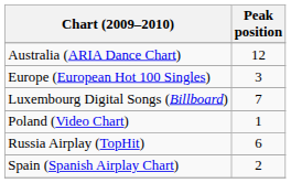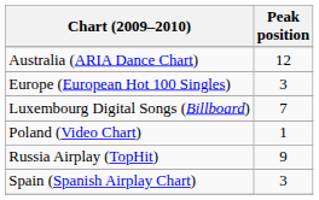 <table class="wikitable sortable">
 <tr>
 <th scope="col">Chart (2009–2010)</th>
 <th scope="col">Peak<br>position</th>
 </tr>
 <tr>
 </tr>
 <tr>
 <td>Australia (<a href='#'>ARIA Dance Chart</a>)</td>
 <td style="text-align:center;">12</td>
 </tr>
 <tr>
 </tr>
 <tr>
 </tr>
 <tr>
 </tr>
 <tr>
 </tr>
 <tr>
 </tr>
 <tr>
 <td>Europe (<a href='#'>European Hot 100 Singles</a>)</td>
 <td style="text-align:center;">3</td>
 </tr>
 <tr>
 </tr>
 <tr>
 </tr>
 <tr>
 </tr>
 <tr>
 </tr>
 <tr>
 </tr>
 <tr>
 </tr>
 <tr>
 <td>Luxembourg Digital Songs (<em><a href='#'>Billboard</a></em>)</td>
 <td style="text-align:center;">7</td>
 </tr>
 <tr>
 </tr>
 <tr>
 </tr>
 <tr>
 </tr>
 <tr>
 </tr>
 <tr>
 </tr>
 <tr>
 <td>Poland (<a href='#'>Video Chart</a>)</td>
 <td align=center>1</td>
 </tr>
 <tr>
 <td>Russia Airplay (<a href='#'>TopHit</a>)</td>
-<td style="text-align:center;">6</td>
+<td style="text-align:center;">9</td>
 </tr>
 <tr>
 </tr>
 <tr>
 </tr>
 <tr>
 </tr>
 <tr>
 <td>Spain (<a href='#'>Spanish Airplay Chart</a>)</td>
-<td style="text-align:center;">2</td>
+<td style="text-align:center;">3</td>
 </tr>
 <tr>
 </tr>
 <tr>
 </tr>
 <tr>
 </tr>
 </table>
